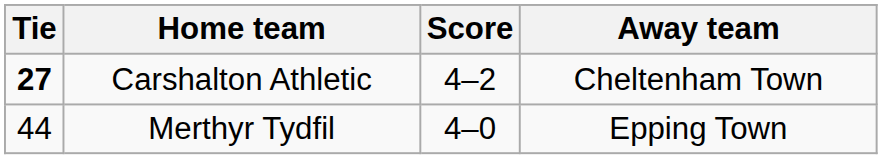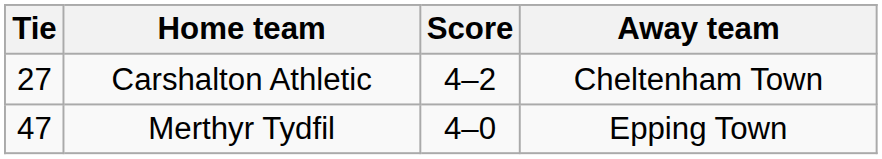 <table class="wikitable" style="text-align:center;">
 <tr>
 <th width=20>Tie</th>
 <th width=175>Home team</th>
 <th width=20>Score</th>
 <th width=175>Away team</th>
 </tr>
 <tr>
-<td><strong>27</strong></td>
+<td>27</td>
 <td>Carshalton Athletic</td>
 <td>4–2</td>
 <td>Cheltenham Town</td>
 </tr>
 <tr>
-<td>44</td>
+<td>47</td>
 <td>Merthyr Tydfil</td>
 <td>4–0</td>
 <td>Epping Town</td>
 </tr>
 </table>
